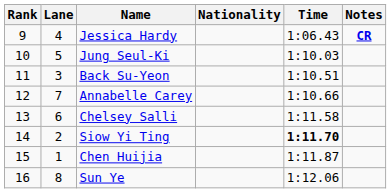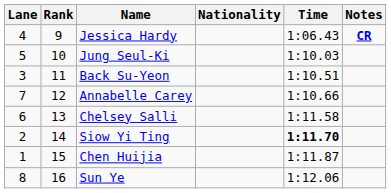 <table class="wikitable sortable" style="text-align:center">
 <tr>
+<th>Lane</th>
 <th>Rank</th>
-<th>Lane</th>
 <th>Name</th>
 <th>Nationality</th>
 <th>Time</th>
 <th>Notes</th>
 </tr>
 <tr>
+<td>4</td>
 <td>9</td>
-<td>4</td>
 <td align=left><a href='#'>Jessica Hardy</a></td>
 <td align=left></td>
 <td>1:06.43</td>
 <td><strong><a href='#'>CR</a></strong></td>
 </tr>
 <tr>
+<td>5</td>
 <td>10</td>
-<td>5</td>
 <td align=left><a href='#'>Jung Seul-Ki</a></td>
 <td align=left></td>
 <td>1:10.03</td>
 <td></td>
 </tr>
 <tr>
+<td>3</td>
 <td>11</td>
-<td>3</td>
 <td align=left><a href='#'>Back Su-Yeon</a></td>
 <td align=left></td>
 <td>1:10.51</td>
 <td></td>
 </tr>
 <tr>
+<td>7</td>
 <td>12</td>
-<td>7</td>
 <td align=left><a href='#'>Annabelle Carey</a></td>
 <td align=left></td>
 <td>1:10.66</td>
 <td></td>
 </tr>
 <tr>
+<td>6</td>
 <td>13</td>
-<td>6</td>
 <td align=left><a href='#'>Chelsey Salli</a></td>
 <td align=left></td>
 <td>1:11.58</td>
 <td></td>
 </tr>
 <tr>
+<td>2</td>
 <td>14</td>
-<td>2</td>
 <td align=left><a href='#'>Siow Yi Ting</a></td>
 <td align=left></td>
 <td><strong>1:11.70</strong></td>
 <td></td>
 </tr>
 <tr>
+<td>1</td>
 <td>15</td>
-<td>1</td>
 <td align=left><a href='#'>Chen Huijia</a></td>
 <td align=left></td>
 <td>1:11.87</td>
 <td></td>
 </tr>
 <tr>
+<td>8</td>
 <td>16</td>
-<td>8</td>
 <td align=left><a href='#'>Sun Ye</a></td>
 <td align=left></td>
 <td>1:12.06</td>
 <td></td>
 </tr>
 </table>
